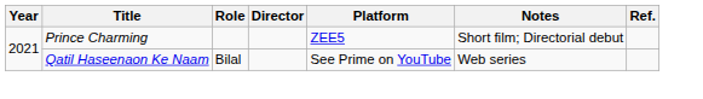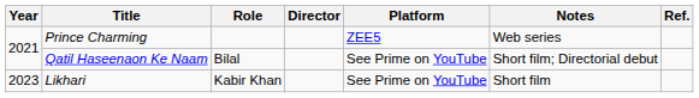 <table class="wikitable sortable">
 <tr style="text-align:center;">
 <th>Year</th>
 <th>Title</th>
 <th>Role</th>
 <th>Director</th>
 <th>Platform</th>
 <th>Notes</th>
 <th>Ref.</th>
 </tr>
 <tr>
 <td rowspan="2">2021</td>
 <td><em>Prince Charming</em></td>
 <td></td>
 <td></td>
 <td><a href='#'>ZEE5</a></td>
-<td>Short film; Directorial debut</td>
+<td>Web series</td>
 <td></td>
 </tr>
 <tr>
 <td><em><a href='#'>Qatil Haseenaon Ke Naam</a></em></td>
 <td>Bilal</td>
 <td></td>
 <td>See Prime on <a href='#'>YouTube</a></td>
-<td>Web series</td>
+<td>Short film; Directorial debut</td>
+<td></td>
+</tr>
+<tr>
+<td>2023</td>
+<td><em>Likhari</em></td>
+<td>Kabir Khan</td>
+<td></td>
+<td>See Prime on <a href='#'>YouTube</a></td>
+<td>Short film</td>
 <td></td>
 </tr>
 </table>
